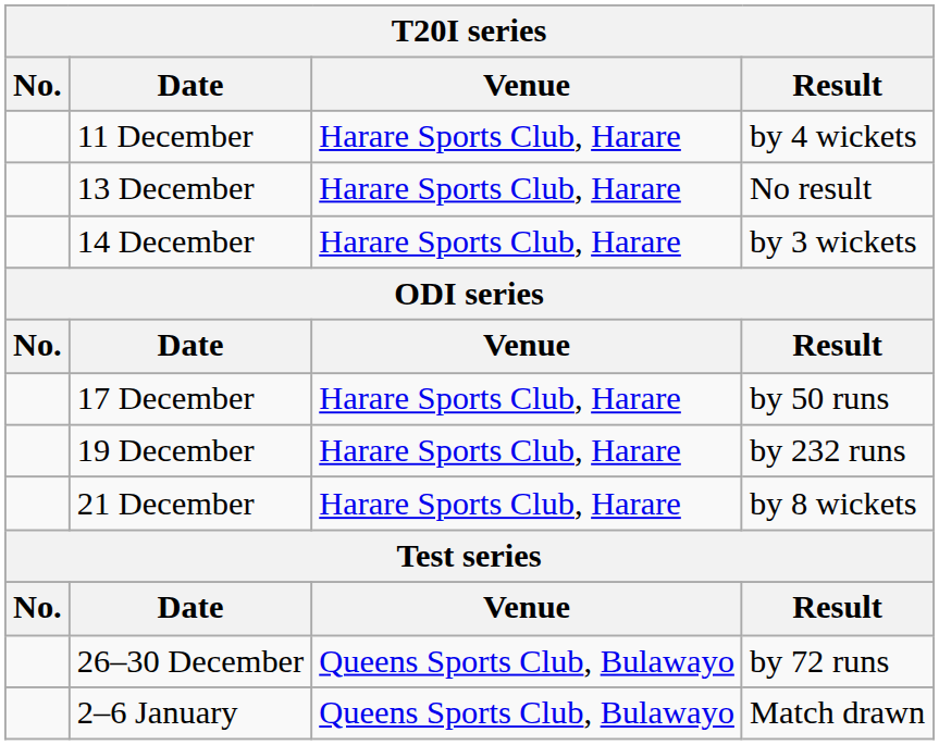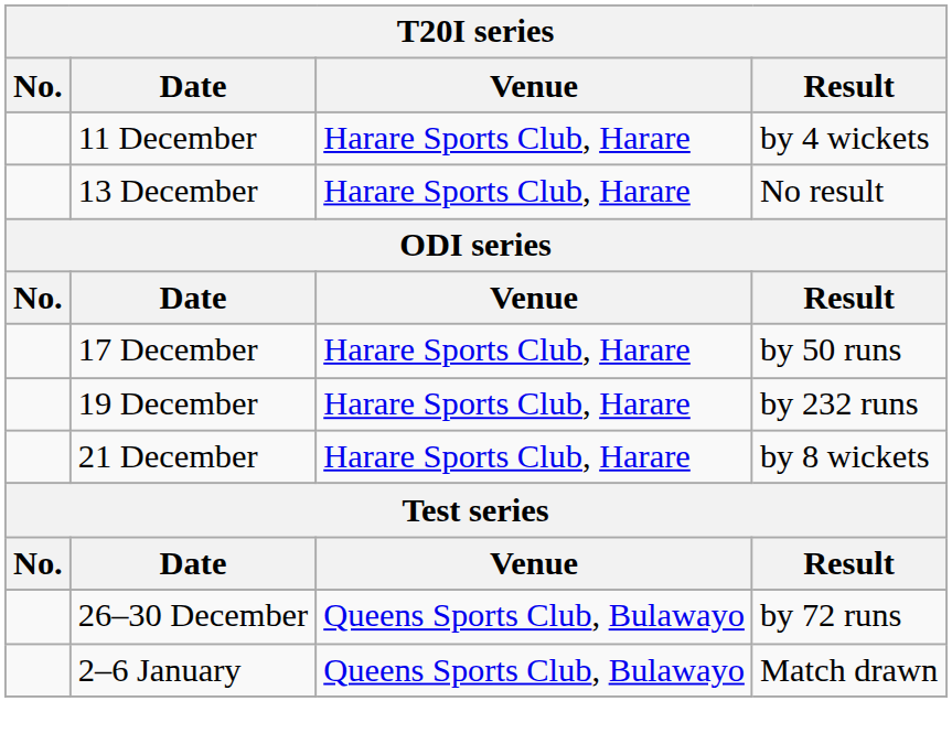 <table class="wikitable">
 <tr>
 <th colspan="4">T20I series</th>
 </tr>
 <tr>
 <th>No.</th>
 <th>Date</th>
 <th>Venue</th>
 <th>Result</th>
 </tr>
 <tr>
 <td></td>
 <td>11 December</td>
 <td><a href='#'>Harare Sports Club</a>, <a href='#'>Harare</a></td>
 <td> by 4 wickets</td>
 </tr>
 <tr>
 <td></td>
 <td>13 December</td>
 <td><a href='#'>Harare Sports Club</a>, <a href='#'>Harare</a></td>
 <td>No result</td>
-</tr>
-<tr>
-<td></td>
-<td>14 December</td>
-<td><a href='#'>Harare Sports Club</a>, <a href='#'>Harare</a></td>
-<td> by 3 wickets</td>
 </tr>
 <tr>
 <th colspan="4">ODI series</th>
 </tr>
 <tr>
 <th>No.</th>
 <th>Date</th>
 <th>Venue</th>
 <th>Result</th>
 </tr>
 <tr>
 <td></td>
 <td>17 December</td>
 <td><a href='#'>Harare Sports Club</a>, <a href='#'>Harare</a></td>
 <td> by 50 runs</td>
 </tr>
 <tr>
 <td></td>
 <td>19 December</td>
 <td><a href='#'>Harare Sports Club</a>, <a href='#'>Harare</a></td>
 <td> by 232 runs</td>
 </tr>
 <tr>
 <td></td>
 <td>21 December</td>
 <td><a href='#'>Harare Sports Club</a>, <a href='#'>Harare</a></td>
 <td> by 8 wickets</td>
 </tr>
 <tr>
 <th colspan="4">Test series</th>
 </tr>
 <tr>
 <th>No.</th>
 <th>Date</th>
 <th>Venue</th>
 <th>Result</th>
 </tr>
 <tr>
 <td></td>
 <td>26–30 December</td>
 <td><a href='#'>Queens Sports Club</a>, <a href='#'>Bulawayo</a></td>
 <td> by 72 runs</td>
 </tr>
 <tr>
 <td></td>
 <td>2–6 January</td>
 <td><a href='#'>Queens Sports Club</a>, <a href='#'>Bulawayo</a></td>
 <td>Match drawn</td>
 </tr>
 </table>
